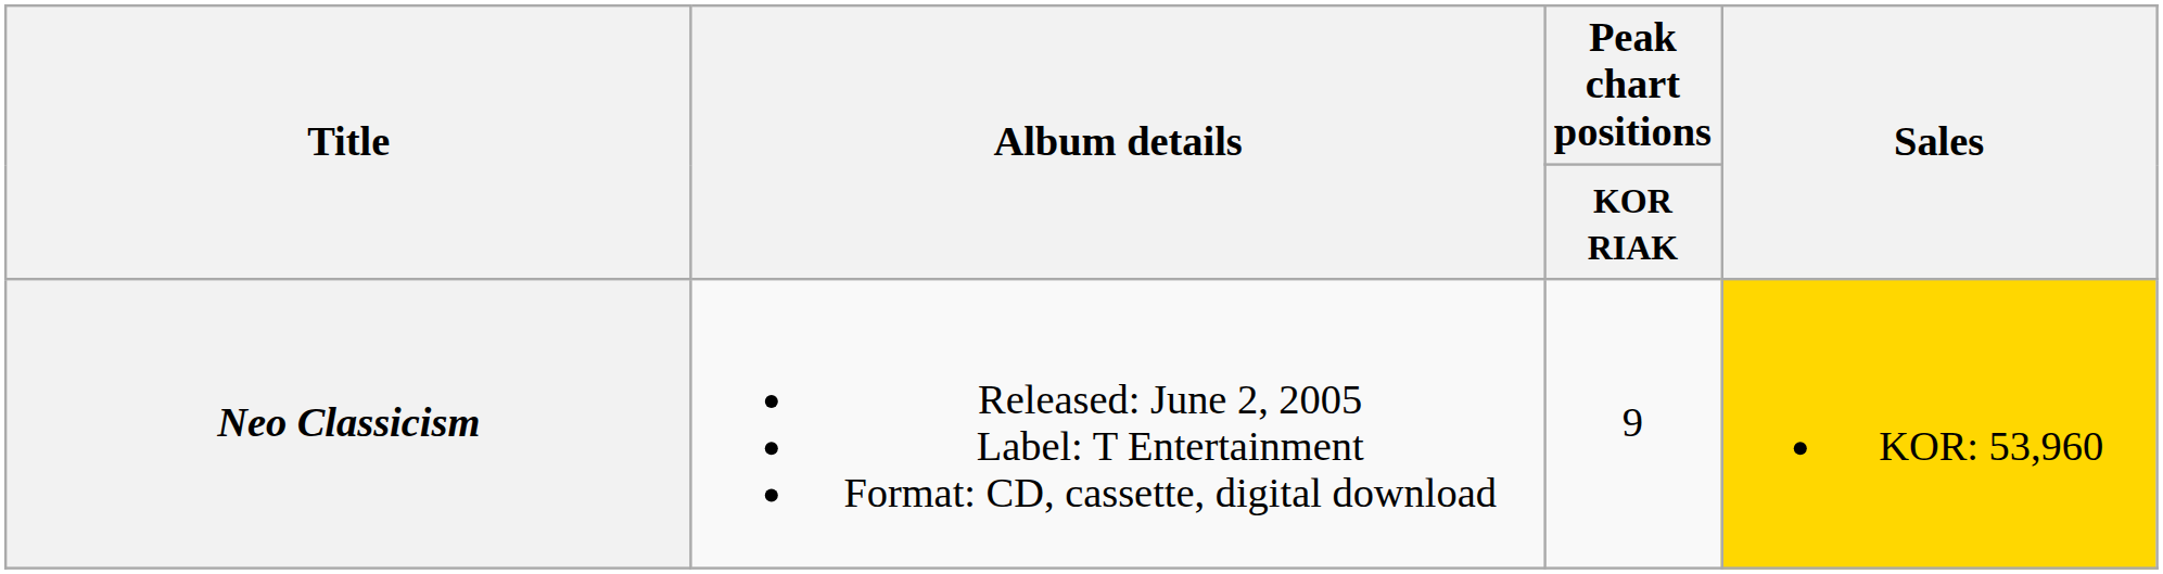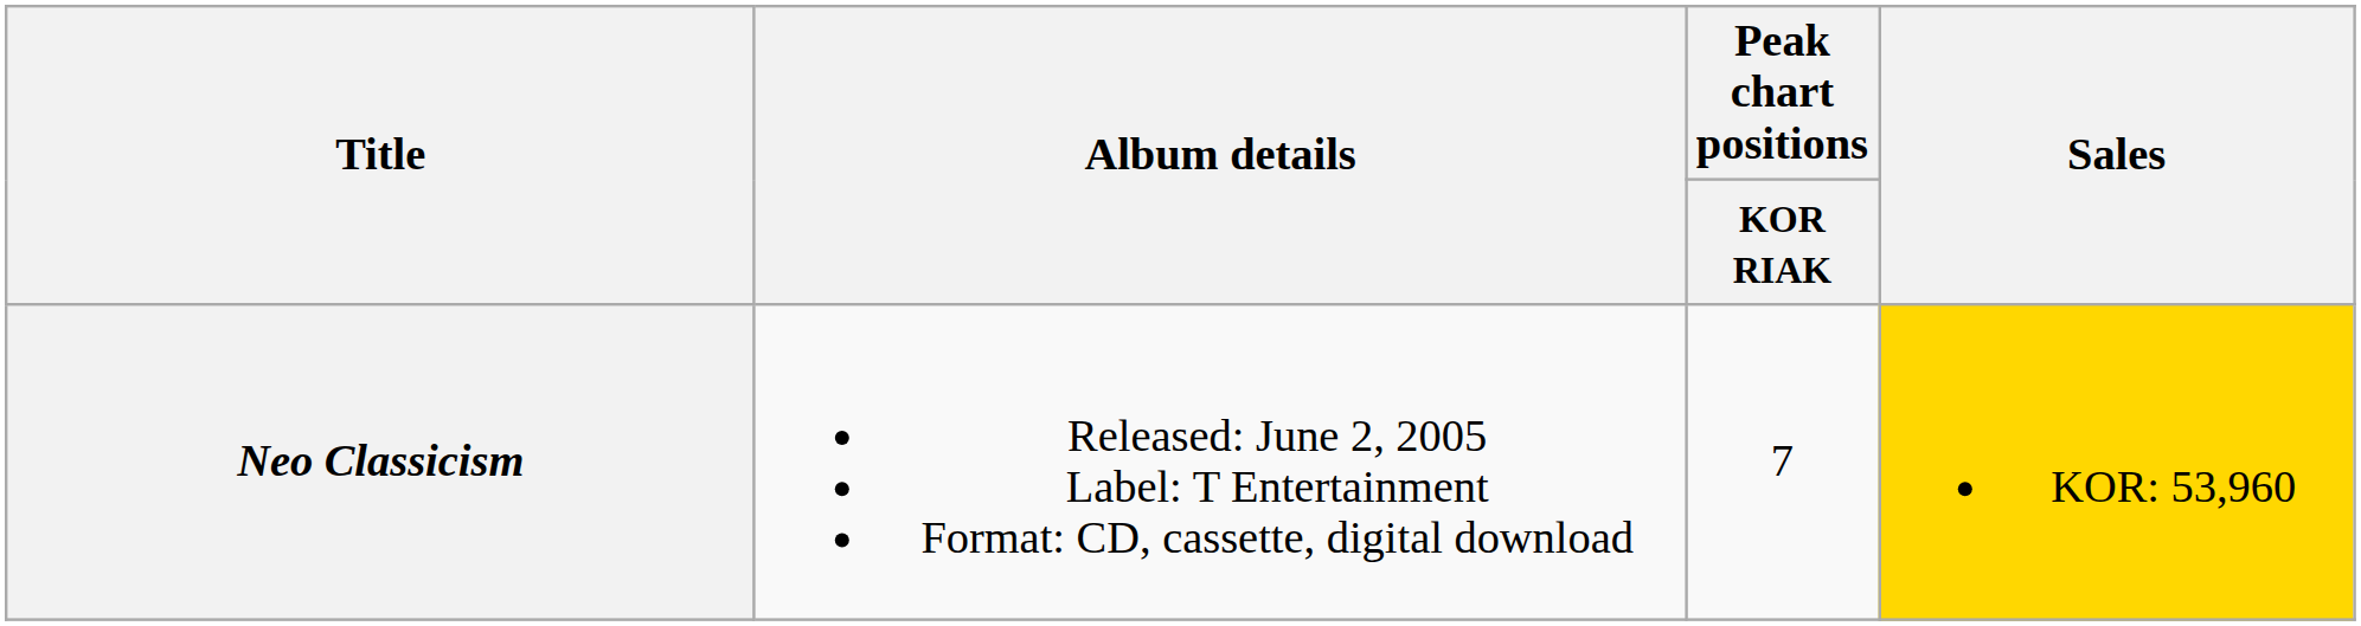 <table class="wikitable plainrowheaders" style="text-align:center;">
 <tr>
 <th scope="col" rowspan="2" style="width:16em;">Title</th>
 <th scope="col" rowspan="2" style="width:20em;">Album details</th>
 <th scope="col" colspan="1">Peak chart positions</th>
 <th scope="col" rowspan="2" style="width:10em;">Sales</th>
 </tr>
 <tr>
 <th style="width:3em;"><small>KOR<br>RIAK</small><br></th>
 </tr>
 <tr>
 <th scope="row"><em>Neo Classicism</em></th>
 <td><br><ul><li>Released: June 2, 2005</li><li>Label: T Entertainment</li><li>Format: CD, cassette, digital download</li></ul></td>
-<td>9</td>
+<td>7</td>
 <td style="background: gold;"><br><ul><li>KOR: 53,960</li></ul></td>
 </tr>
 </table>
